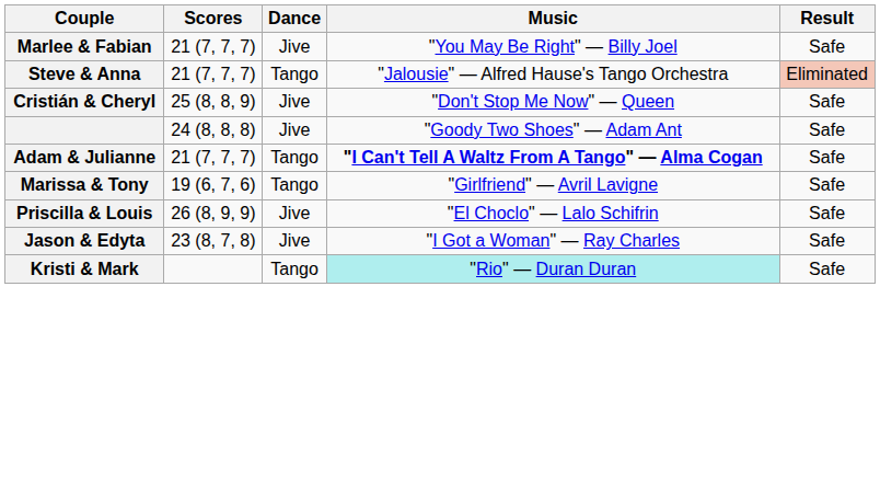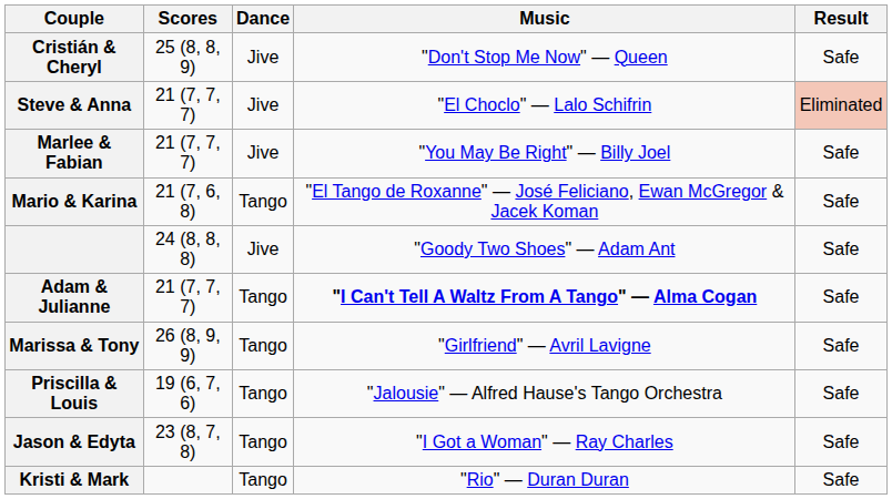 <table class="wikitable sortable" style="text-align:center; width:90%">
 <tr>
 <th scope="col">Couple</th>
 <th scope="col">Scores</th>
 <th scope="col" class="unsortable">Dance</th>
 <th scope="col" class="unsortable">Music</th>
 <th scope="col" class="unsortable">Result</th>
 </tr>
 <tr>
+<th scope="row">Cristián & Cheryl</th>
+<td>25 (8, 8, 9)</td>
+<td>Jive</td>
+<td>"<a href='#'>Don't Stop Me Now</a>" — <a href='#'>Queen</a></td>
+<td>Safe</td>
+</tr>
+<tr>
+<th scope="row">Steve & Anna</th>
+<td>21 (7, 7, 7)</td>
+<td>Jive</td>
+<td>"<a href='#'>El Choclo</a>" — <a href='#'>Lalo Schifrin</a></td>
+<td bgcolor=f4c7b8>Eliminated</td>
+</tr>
+<tr>
 <th scope="row">Marlee & Fabian</th>
 <td>21 (7, 7, 7)</td>
 <td>Jive</td>
 <td>"<a href='#'>You May Be Right</a>" — <a href='#'>Billy Joel</a></td>
 <td>Safe</td>
 </tr>
 <tr>
-<th scope="row">Steve & Anna</th>
-<td>21 (7, 7, 7)</td>
+<th scope="row">Mario & Karina</th>
+<td>21 (7, 6, 8)</td>
 <td>Tango</td>
-<td>"<a href='#'>Jalousie</a>" — Alfred Hause's Tango Orchestra</td>
-<td bgcolor=f4c7b8>Eliminated</td>
-</tr>
-<tr>
-<th scope="row">Cristián & Cheryl</th>
-<td>25 (8, 8, 9)</td>
-<td>Jive</td>
-<td>"<a href='#'>Don't Stop Me Now</a>" — <a href='#'>Queen</a></td>
+<td>"<a href='#'>El Tango de Roxanne</a>" — <a href='#'>José Feliciano</a>, <a href='#'>Ewan McGregor</a> & <a href='#'>Jacek Koman</a></td>
 <td>Safe</td>
 </tr>
 <tr>
 <th scope="row"></th>
 <td>24 (8, 8, 8)</td>
 <td>Jive</td>
 <td>"<a href='#'>Goody Two Shoes</a>" — <a href='#'>Adam Ant</a></td>
 <td>Safe</td>
 </tr>
 <tr>
 <th scope="row">Adam & Julianne</th>
 <td>21 (7, 7, 7)</td>
 <td>Tango</td>
 <td><strong>"<a href='#'>I Can't Tell A Waltz From A Tango</a>" — <a href='#'>Alma Cogan</a></strong></td>
 <td>Safe</td>
 </tr>
 <tr>
 <th scope="row">Marissa & Tony</th>
-<td>19 (6, 7, 6)</td>
+<td>26 (8, 9, 9)</td>
 <td>Tango</td>
 <td>"<a href='#'>Girlfriend</a>" — <a href='#'>Avril Lavigne</a></td>
 <td>Safe</td>
 </tr>
 <tr>
 <th scope="row">Priscilla & Louis</th>
-<td>26 (8, 9, 9)</td>
-<td>Jive</td>
-<td>"<a href='#'>El Choclo</a>" — <a href='#'>Lalo Schifrin</a></td>
+<td>19 (6, 7, 6)</td>
+<td>Tango</td>
+<td>"<a href='#'>Jalousie</a>" — Alfred Hause's Tango Orchestra</td>
 <td>Safe</td>
 </tr>
 <tr>
 <th scope="row">Jason & Edyta</th>
 <td>23 (8, 7, 8)</td>
-<td>Jive</td>
+<td>Tango</td>
 <td>"<a href='#'>I Got a Woman</a>" — <a href='#'>Ray Charles</a></td>
 <td>Safe</td>
 </tr>
 <tr>
 <th scope="row">Kristi & Mark</th>
 <td></td>
 <td>Tango</td>
-<td style="background: paleturquoise;">"<a href='#'>Rio</a>" — <a href='#'>Duran Duran</a></td>
+<td>"<a href='#'>Rio</a>" — <a href='#'>Duran Duran</a></td>
 <td>Safe</td>
 </tr>
 </table>
